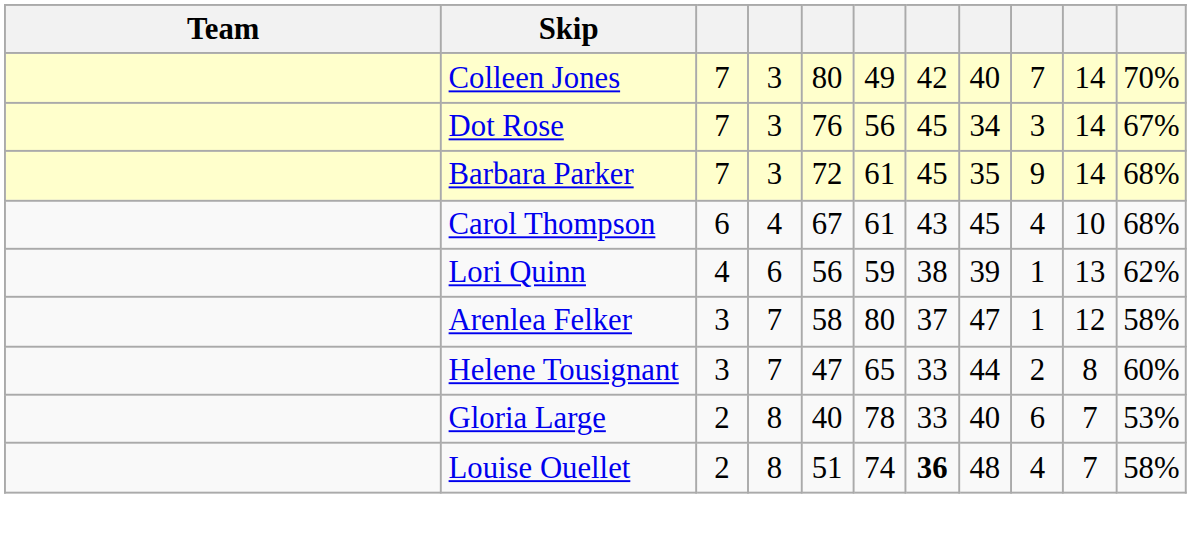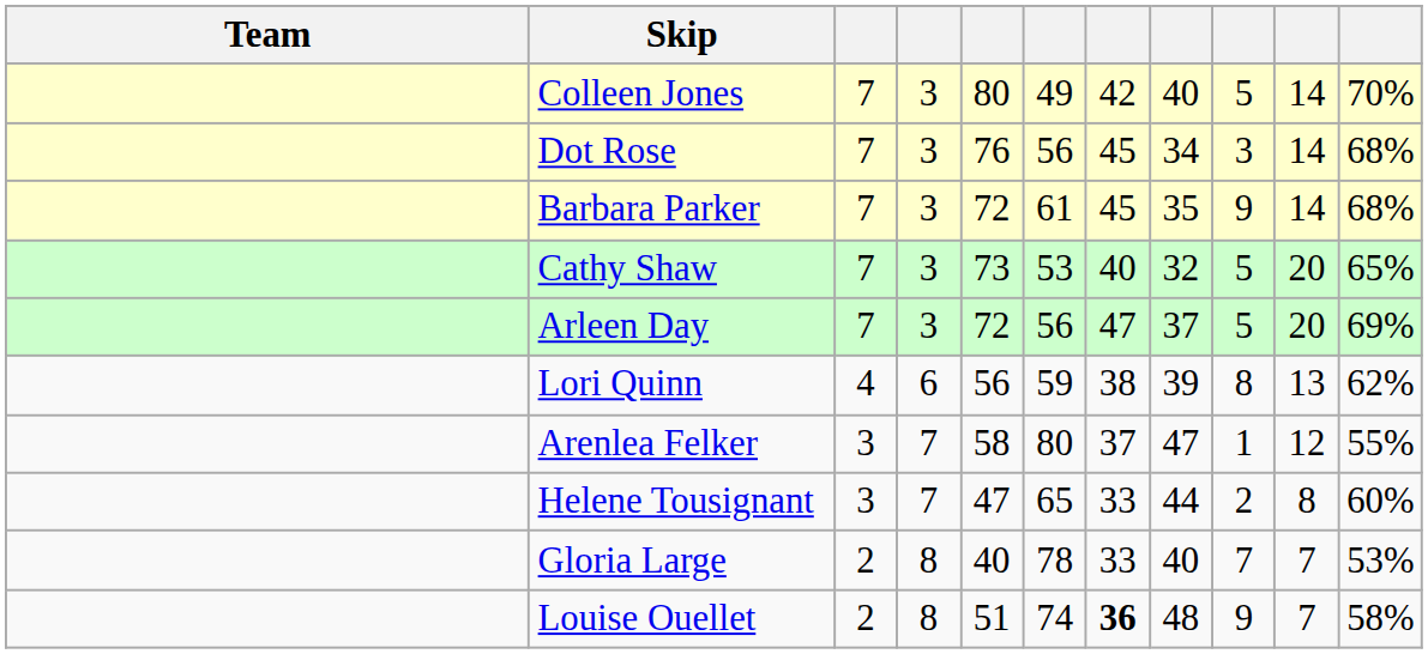 <table class=wikitable style="text-align:center;">
 <tr>
 <th bgcolor="#efefef" width="220">Team</th>
 <th bgcolor="#efefef" width="125">Skip</th>
 <th width=20></th>
 <th width=20></th>
 <th width=20></th>
 <th width=20></th>
 <th width=20></th>
 <th width=20></th>
 <th width=20></th>
 <th width=20></th>
 <th width=20></th>
 </tr>
 <tr bgcolor="#ffc">
 <td style="text-align:left;"></td>
 <td style="text-align:left;"><a href='#'>Colleen Jones</a></td>
 <td>7</td>
 <td>3</td>
 <td>80</td>
 <td>49</td>
 <td>42</td>
 <td>40</td>
-<td>7</td>
+<td>5</td>
 <td>14</td>
 <td>70%</td>
 </tr>
 <tr bgcolor="#ffc">
 <td style="text-align:left;"></td>
 <td style="text-align:left;"><a href='#'>Dot Rose</a></td>
 <td>7</td>
 <td>3</td>
 <td>76</td>
 <td>56</td>
 <td>45</td>
 <td>34</td>
 <td>3</td>
 <td>14</td>
-<td>67%</td>
+<td>68%</td>
 </tr>
 <tr bgcolor="#ffc">
 <td style="text-align:left;"></td>
 <td style="text-align:left;"><a href='#'>Barbara Parker</a></td>
 <td>7</td>
 <td>3</td>
 <td>72</td>
 <td>61</td>
 <td>45</td>
 <td>35</td>
 <td>9</td>
 <td>14</td>
 <td>68%</td>
 </tr>
-<tr>
+<tr bgcolor="#ccffcc">
 <td style="text-align:left;"></td>
-<td style="text-align:left;"><a href='#'>Carol Thompson</a></td>
-<td>6</td>
-<td>4</td>
-<td>67</td>
-<td>61</td>
-<td>43</td>
-<td>45</td>
-<td>4</td>
-<td>10</td>
-<td>68%</td>
+<td style="text-align:left;"><a href='#'>Cathy Shaw</a></td>
+<td>7</td>
+<td>3</td>
+<td>73</td>
+<td>53</td>
+<td>40</td>
+<td>32</td>
+<td>5</td>
+<td>20</td>
+<td>65%</td>
+</tr>
+<tr bgcolor="#ccffcc">
+<td style="text-align:left;"></td>
+<td style="text-align:left;"><a href='#'>Arleen Day</a></td>
+<td>7</td>
+<td>3</td>
+<td>72</td>
+<td>56</td>
+<td>47</td>
+<td>37</td>
+<td>5</td>
+<td>20</td>
+<td>69%</td>
 </tr>
 <tr>
 <td style="text-align:left;"></td>
 <td style="text-align:left;"><a href='#'>Lori Quinn</a></td>
 <td>4</td>
 <td>6</td>
 <td>56</td>
 <td>59</td>
 <td>38</td>
 <td>39</td>
-<td>1</td>
+<td>8</td>
 <td>13</td>
 <td>62%</td>
 </tr>
 <tr>
 <td style="text-align:left;"></td>
 <td style="text-align:left;"><a href='#'>Arenlea Felker</a></td>
 <td>3</td>
 <td>7</td>
 <td>58</td>
 <td>80</td>
 <td>37</td>
 <td>47</td>
 <td>1</td>
 <td>12</td>
-<td>58%</td>
+<td>55%</td>
 </tr>
 <tr>
 <td style="text-align:left;"></td>
 <td style="text-align:left;"><a href='#'>Helene Tousignant</a></td>
 <td>3</td>
 <td>7</td>
 <td>47</td>
 <td>65</td>
 <td>33</td>
 <td>44</td>
 <td>2</td>
 <td>8</td>
 <td>60%</td>
 </tr>
 <tr>
 <td style="text-align:left;"></td>
 <td style="text-align:left;"><a href='#'>Gloria Large</a></td>
 <td>2</td>
 <td>8</td>
 <td>40</td>
 <td>78</td>
 <td>33</td>
 <td>40</td>
-<td>6</td>
+<td>7</td>
 <td>7</td>
 <td>53%</td>
 </tr>
 <tr>
 <td style="text-align:left;"></td>
 <td style="text-align:left;"><a href='#'>Louise Ouellet</a></td>
 <td>2</td>
 <td>8</td>
 <td>51</td>
 <td>74</td>
 <td><strong>36</strong></td>
 <td>48</td>
-<td>4</td>
+<td>9</td>
 <td>7</td>
 <td>58%</td>
 </tr>
 </table>
